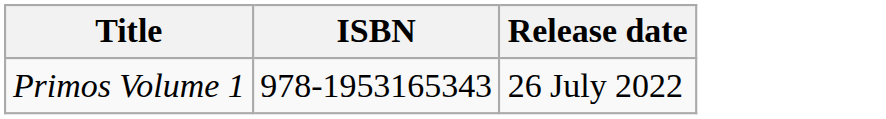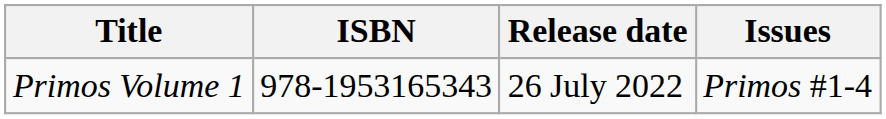 <table class="wikitable">
 <tr>
 <th>Title</th>
 <th>ISBN</th>
 <th>Release date</th>
+<th>Issues</th>
 </tr>
 <tr>
 <td><em>Primos Volume 1</em></td>
 <td>978-1953165343</td>
 <td>26 July 2022</td>
+<td><em>Primos</em> #1-4</td>
 </tr>
 </table>
